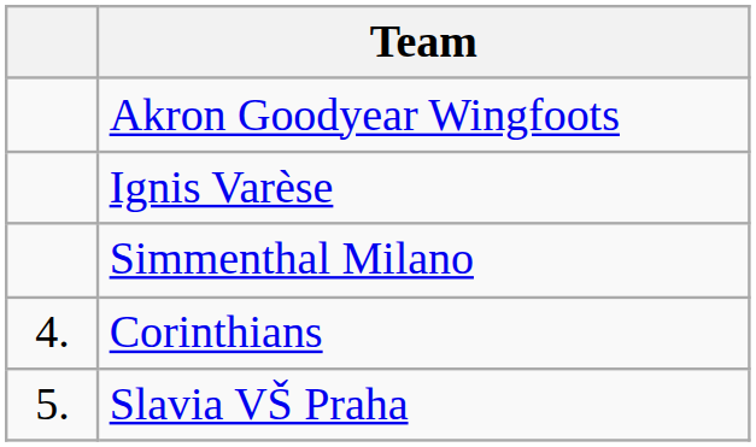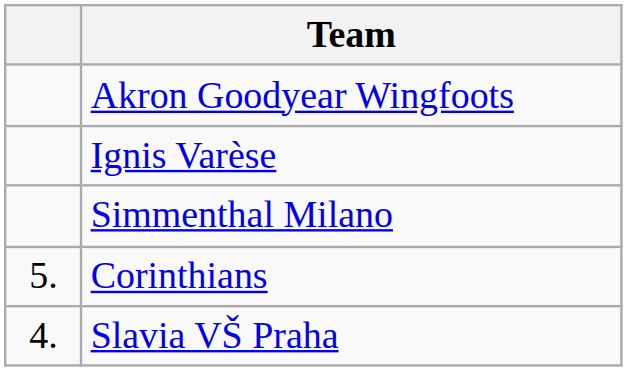 <table class="wikitable" style="text-align:center">
 <tr>
 <th width=25></th>
 <th width=220>Team</th>
 </tr>
 <tr>
 <td></td>
 <td align=left> <a href='#'>Akron Goodyear Wingfoots</a></td>
 </tr>
 <tr>
 <td></td>
 <td align=left> <a href='#'>Ignis Varèse</a></td>
 </tr>
 <tr>
 <td></td>
 <td align=left> <a href='#'>Simmenthal Milano</a></td>
 </tr>
 <tr>
-<td>4.</td>
+<td>5.</td>
 <td align=left> <a href='#'>Corinthians</a></td>
 </tr>
 <tr>
-<td>5.</td>
+<td>4.</td>
 <td align=left> <a href='#'>Slavia VŠ Praha</a></td>
 </tr>
 </table>
